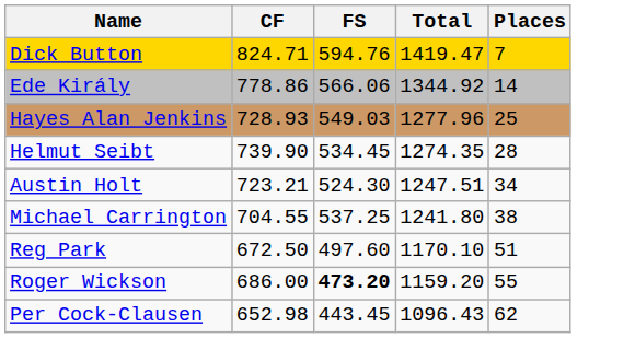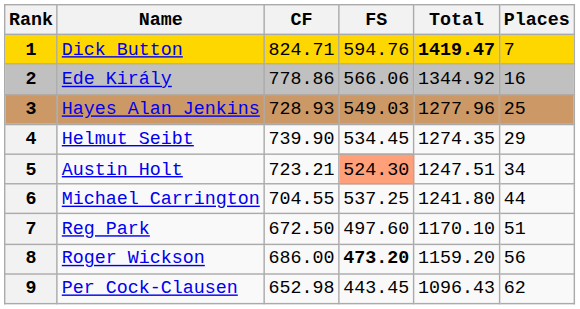 <table class="wikitable">
 <tr>
+<th>Rank</th>
 <th>Name</th>
 <th>CF</th>
 <th>FS</th>
 <th>Total</th>
 <th>Places</th>
 </tr>
 <tr bgcolor=gold>
+<td align=center><strong>1</strong></td>
 <td> <a href='#'>Dick Button</a></td>
 <td>824.71</td>
 <td>594.76</td>
-<td>1419.47</td>
+<td><strong>1419.47</strong></td>
 <td>7</td>
 </tr>
 <tr bgcolor=silver>
+<td align=center><strong>2</strong></td>
 <td> <a href='#'>Ede Király</a></td>
 <td>778.86</td>
 <td>566.06</td>
 <td>1344.92</td>
-<td>14</td>
+<td>16</td>
 </tr>
 <tr bgcolor=cc9966>
+<td align=center><strong>3</strong></td>
 <td> <a href='#'>Hayes Alan Jenkins</a></td>
 <td>728.93</td>
 <td>549.03</td>
 <td>1277.96</td>
 <td>25</td>
 </tr>
 <tr>
+<th>4</th>
 <td> <a href='#'>Helmut Seibt</a></td>
 <td>739.90</td>
 <td>534.45</td>
 <td>1274.35</td>
-<td>28</td>
+<td>29</td>
 </tr>
 <tr>
+<th>5</th>
 <td> <a href='#'>Austin Holt</a></td>
 <td>723.21</td>
-<td>524.30</td>
+<td style="background: lightsalmon;">524.30</td>
 <td>1247.51</td>
 <td>34</td>
 </tr>
 <tr>
+<th>6</th>
 <td> <a href='#'>Michael Carrington</a></td>
 <td>704.55</td>
 <td>537.25</td>
 <td>1241.80</td>
-<td>38</td>
+<td>44</td>
 </tr>
 <tr>
+<th>7</th>
 <td> <a href='#'>Reg Park</a></td>
 <td>672.50</td>
 <td>497.60</td>
 <td>1170.10</td>
 <td>51</td>
 </tr>
 <tr>
+<th>8</th>
 <td> <a href='#'>Roger Wickson</a></td>
 <td>686.00</td>
 <td><strong>473.20</strong></td>
 <td>1159.20</td>
-<td>55</td>
+<td>56</td>
 </tr>
 <tr>
+<th>9</th>
 <td> <a href='#'>Per Cock-Clausen</a></td>
 <td>652.98</td>
 <td>443.45</td>
 <td>1096.43</td>
 <td>62</td>
 </tr>
 </table>
